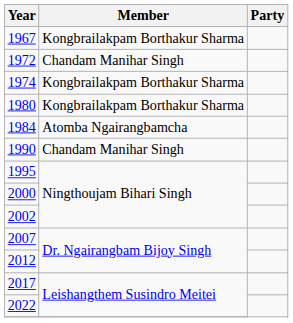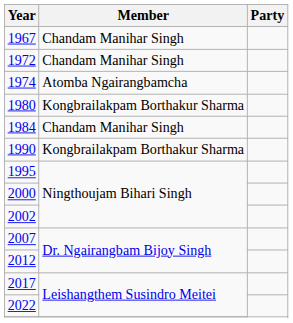 <table class="wikitable sortable">
 <tr>
 <th>Year</th>
 <th>Member</th>
 <th colspan="2">Party</th>
 </tr>
 <tr>
 <td><a href='#'>1967</a></td>
-<td>Kongbrailakpam Borthakur Sharma</td>
+<td>Chandam Manihar Singh</td>
 <td></td>
 </tr>
 <tr>
 <td><a href='#'>1972</a></td>
 <td>Chandam Manihar Singh</td>
 <td></td>
 </tr>
 <tr>
 <td><a href='#'>1974</a></td>
-<td>Kongbrailakpam Borthakur Sharma</td>
+<td>Atomba Ngairangbamcha</td>
 <td></td>
 </tr>
 <tr>
 <td><a href='#'>1980</a></td>
 <td>Kongbrailakpam Borthakur Sharma</td>
 <td></td>
 </tr>
 <tr>
 <td><a href='#'>1984</a></td>
-<td>Atomba Ngairangbamcha</td>
+<td>Chandam Manihar Singh</td>
 <td></td>
 </tr>
 <tr>
 <td><a href='#'>1990</a></td>
-<td>Chandam Manihar Singh</td>
+<td>Kongbrailakpam Borthakur Sharma</td>
 <td></td>
 </tr>
 <tr>
 <td><a href='#'>1995</a></td>
 <td rowspan="3">Ningthoujam Bihari Singh</td>
 <td></td>
 </tr>
 <tr>
 <td><a href='#'>2000</a></td>
 <td></td>
 </tr>
 <tr>
 <td><a href='#'>2002</a></td>
 <td></td>
 </tr>
 <tr>
 <td><a href='#'>2007</a></td>
 <td rowspan="2"><a href='#'>Dr. Ngairangbam Bijoy Singh</a></td>
 <td></td>
 </tr>
 <tr>
 <td><a href='#'>2012</a></td>
 <td></td>
 </tr>
 <tr>
 <td><a href='#'>2017</a></td>
 <td rowspan=2><a href='#'>Leishangthem Susindro Meitei</a></td>
 <td></td>
 </tr>
 <tr>
 <td><a href='#'>2022</a></td>
 </tr>
 <tr>
 </tr>
 </table>
